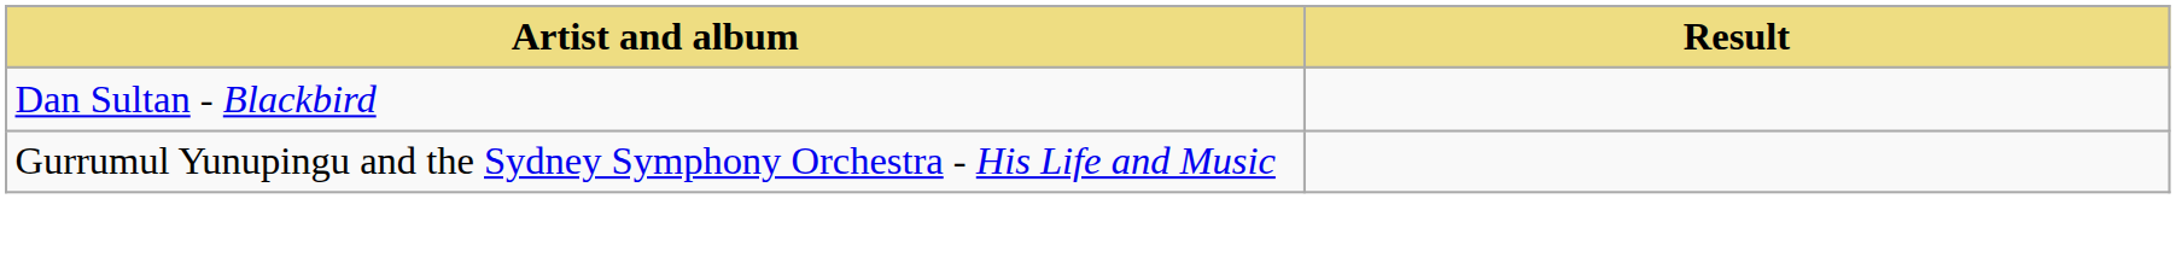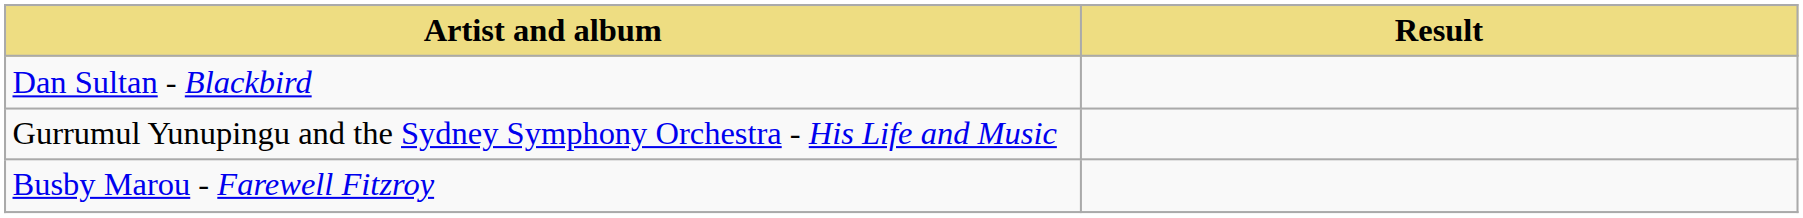 <table class="wikitable" width=100%>
 <tr>
 <th style="width:15%;background:#EEDD82;">Artist and album</th>
 <th style="width:10%;background:#EEDD82;">Result</th>
 </tr>
 <tr>
 <td><a href='#'>Dan Sultan</a> - <em><a href='#'>Blackbird</a></em></td>
 <td></td>
 </tr>
 <tr>
 <td>Gurrumul Yunupingu and the <a href='#'>Sydney Symphony Orchestra</a> - <em><a href='#'>His Life and Music</a></em></td>
 <td></td>
 </tr>
+<tr>
+<td><a href='#'>Busby Marou</a> - <em><a href='#'>Farewell Fitzroy</a></em></td>
+<td></td>
+</tr>
 </table>
